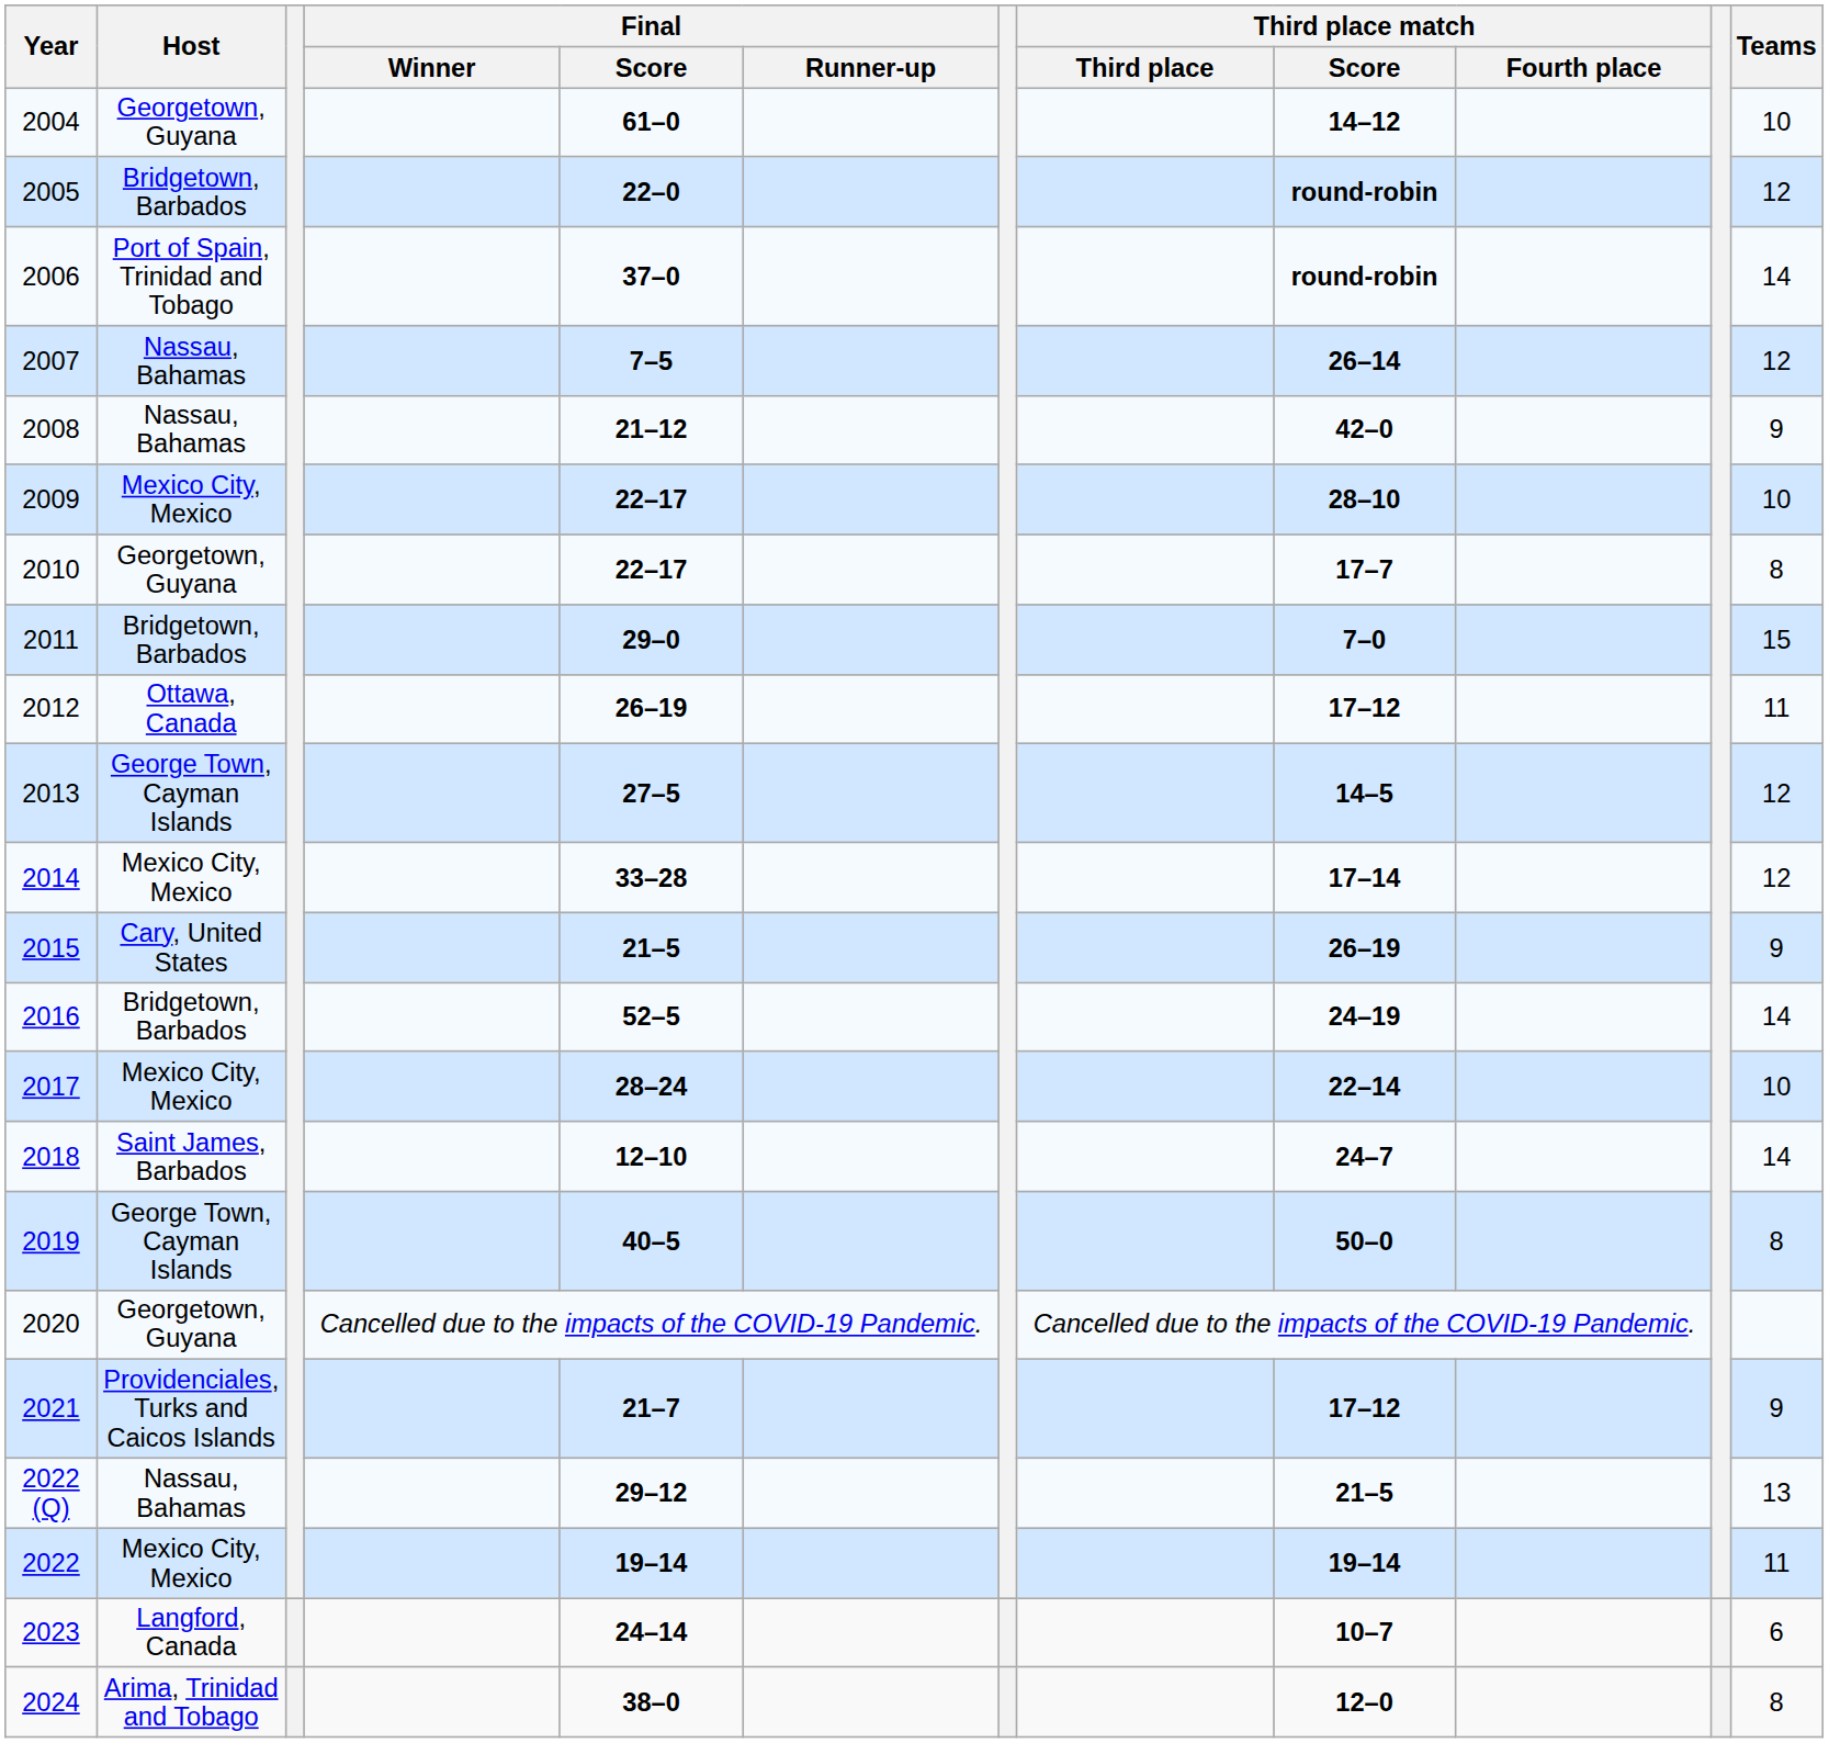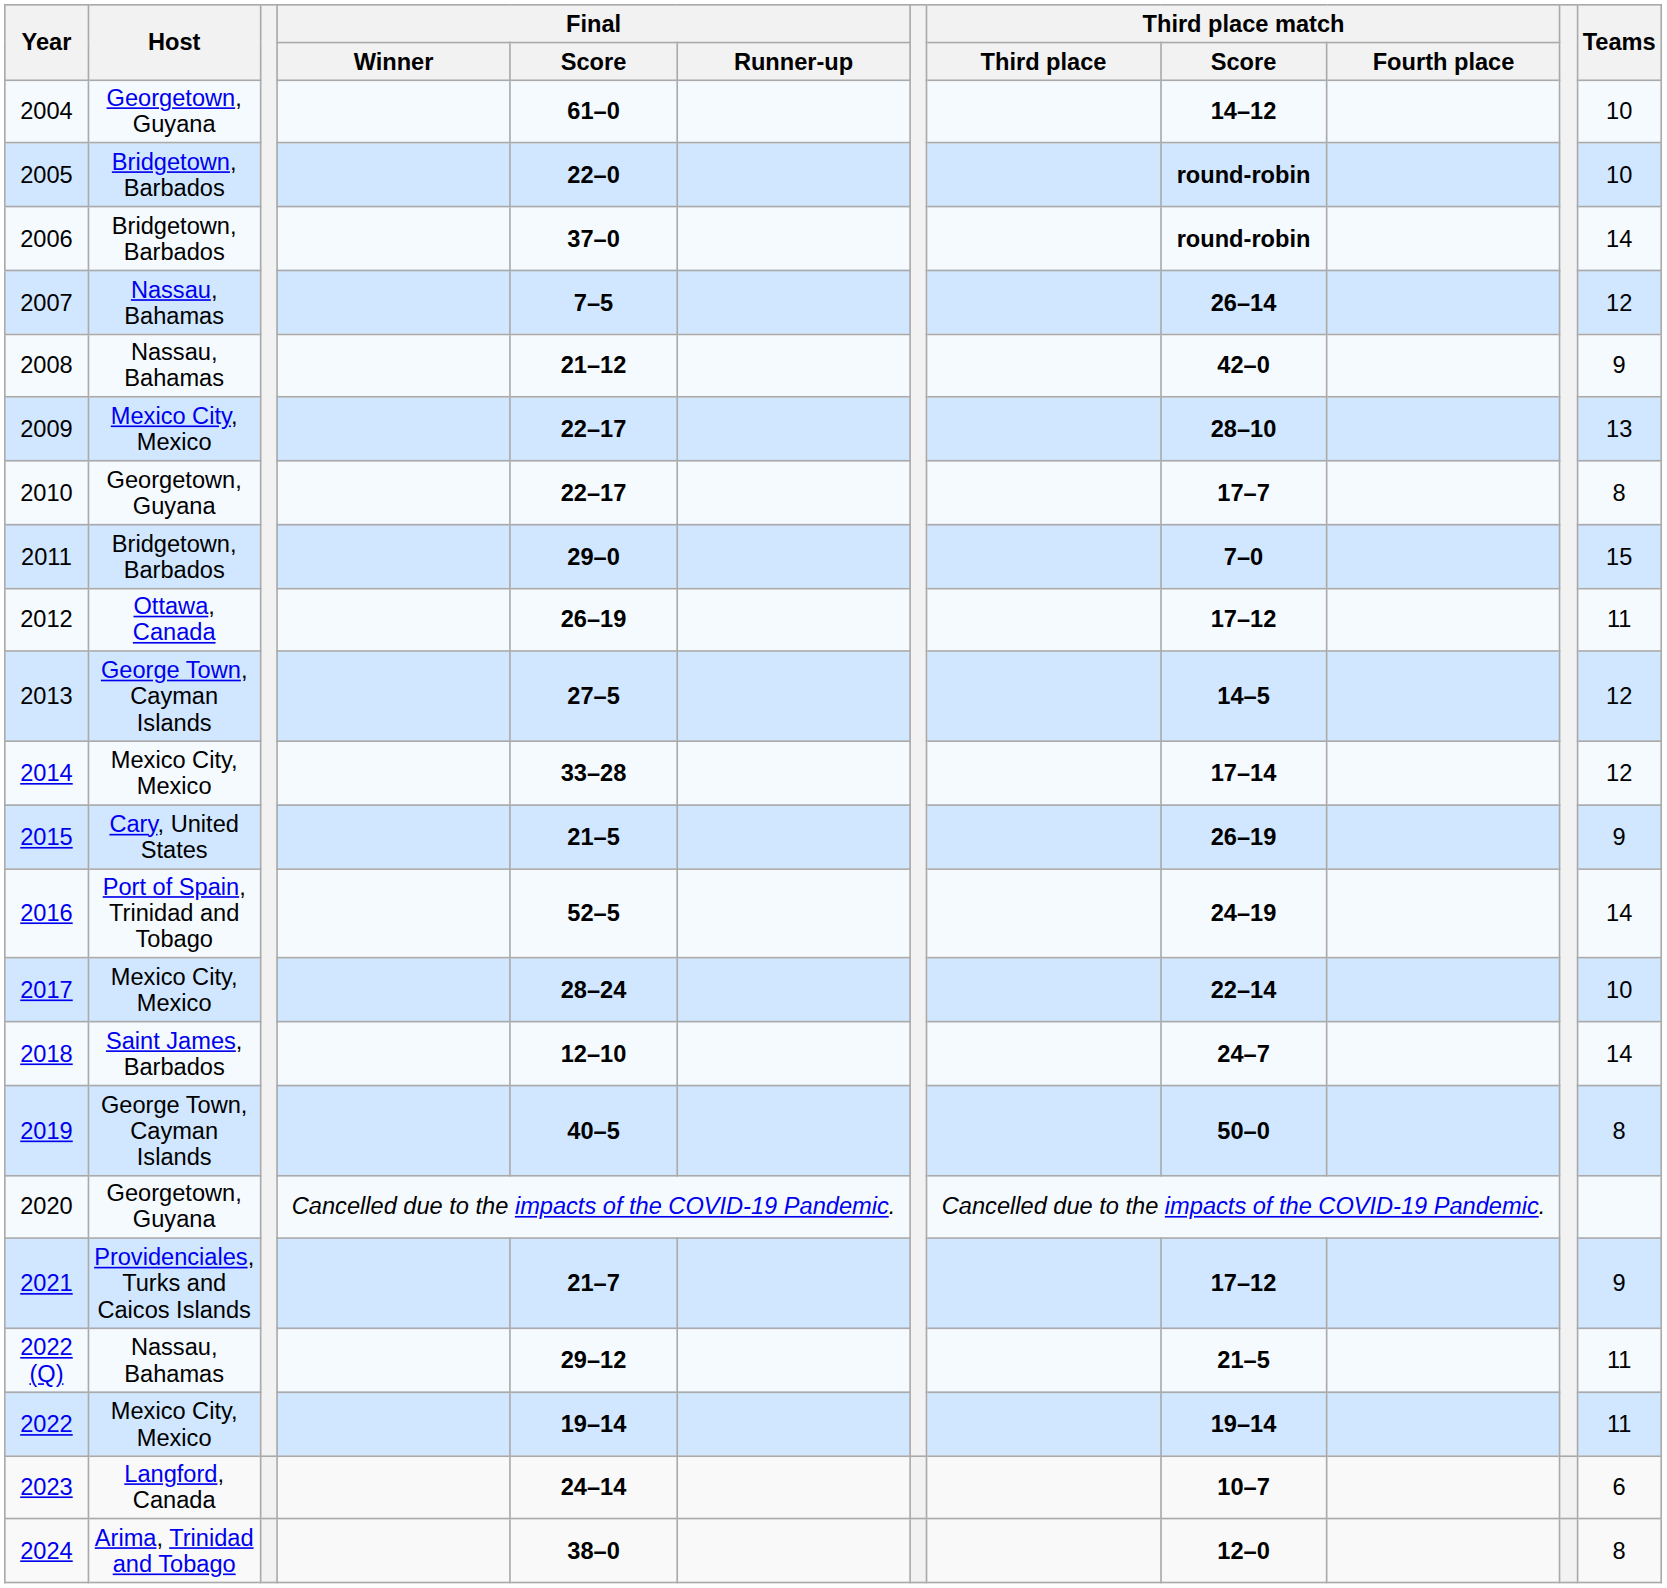 <table class="wikitable" style="text-align:center;width:80%; font-size:90%;">
 <tr>
 <th rowspan=2 width=5%>Year</th>
 <th rowspan=2 width=10%>Host</th>
 <th width=1% rowspan=22></th>
 <th colspan=3>Final</th>
 <th width=1% rowspan=22></th>
 <th colspan=3>Third place match</th>
 <th width=1% rowspan=22></th>
 <th width=4% rowspan=2>Teams</th>
 </tr>
 <tr>
 <th width=14%>Winner</th>
 <th width=10%>Score</th>
 <th width=14%>Runner-up</th>
 <th width=14%>Third place</th>
 <th width=10%>Score</th>
 <th width=14%>Fourth place</th>
 </tr>
 <tr bgcolor=#F5FAFF>
 <td>2004</td>
 <td><a href='#'>Georgetown</a>, Guyana</td>
 <td><strong></strong></td>
 <td><strong>61–0</strong><br></td>
 <td></td>
 <td></td>
 <td><strong>14–12</strong><br></td>
 <td></td>
 <td>10</td>
 </tr>
 <tr bgcolor=#D0E7FF>
 <td>2005</td>
 <td><a href='#'>Bridgetown</a>, Barbados</td>
 <td><strong></strong></td>
 <td><strong>22–0</strong><br></td>
 <td></td>
 <td></td>
 <td><strong>round-robin</strong></td>
 <td></td>
-<td>12</td>
+<td>10</td>
 </tr>
 <tr bgcolor=#F5FAFF>
 <td>2006</td>
-<td><a href='#'>Port of Spain</a>, Trinidad and Tobago</td>
+<td>Bridgetown, Barbados</td>
 <td><strong></strong></td>
 <td><strong>37–0</strong><br></td>
 <td></td>
 <td></td>
 <td><strong>round-robin</strong></td>
 <td></td>
 <td>14</td>
 </tr>
 <tr bgcolor=#D0E7FF>
 <td>2007</td>
 <td><a href='#'>Nassau</a>, Bahamas</td>
 <td><strong></strong></td>
 <td><strong>7–5</strong><br></td>
 <td></td>
 <td></td>
 <td><strong>26–14</strong><br></td>
 <td></td>
 <td>12</td>
 </tr>
 <tr bgcolor=#F5FAFF>
 <td>2008</td>
 <td>Nassau, Bahamas</td>
 <td><strong></strong></td>
 <td><strong>21–12</strong><br></td>
 <td></td>
 <td></td>
 <td><strong>42–0</strong><br></td>
 <td></td>
 <td>9</td>
 </tr>
 <tr bgcolor=#D0E7FF>
 <td>2009</td>
 <td><a href='#'>Mexico City</a>, Mexico</td>
 <td><strong></strong></td>
 <td><strong>22–17</strong><br></td>
 <td></td>
 <td></td>
 <td><strong>28–10</strong><br></td>
 <td></td>
-<td>10</td>
+<td>13</td>
 </tr>
 <tr bgcolor=#F5FAFF>
 <td>2010</td>
 <td>Georgetown, Guyana</td>
 <td><strong></strong></td>
 <td><strong>22–17</strong><br></td>
 <td></td>
 <td></td>
 <td><strong>17–7</strong><br></td>
 <td></td>
 <td>8</td>
 </tr>
 <tr bgcolor=#D0E7FF>
 <td>2011</td>
 <td>Bridgetown, Barbados</td>
 <td><strong></strong></td>
 <td><strong>29–0</strong><br></td>
 <td></td>
 <td></td>
 <td><strong>7–0</strong><br></td>
 <td></td>
 <td>15</td>
 </tr>
 <tr bgcolor=#F5FAFF>
 <td>2012</td>
 <td><a href='#'>Ottawa</a>, <a href='#'>Canada</a></td>
 <td><strong></strong></td>
 <td><strong>26–19</strong><br></td>
 <td></td>
 <td></td>
 <td><strong>17–12</strong><br></td>
 <td></td>
 <td>11</td>
 </tr>
 <tr bgcolor=#D0E7FF>
 <td>2013</td>
 <td><a href='#'>George Town</a>, Cayman Islands</td>
 <td><strong></strong></td>
 <td><strong>27–5</strong><br></td>
 <td></td>
 <td></td>
 <td><strong>14–5</strong><br></td>
 <td></td>
 <td>12</td>
 </tr>
 <tr bgcolor=#F5FAFF>
 <td><a href='#'>2014</a></td>
 <td>Mexico City, Mexico</td>
 <td><strong></strong></td>
 <td><strong>33–28</strong><br></td>
 <td></td>
 <td></td>
 <td><strong>17–14</strong><br></td>
 <td></td>
 <td>12</td>
 </tr>
 <tr bgcolor=#D0E7FF>
 <td><a href='#'>2015</a></td>
 <td><a href='#'>Cary</a>, United States</td>
 <td><strong></strong></td>
 <td><strong>21–5</strong><br></td>
 <td></td>
 <td></td>
 <td><strong>26–19</strong><br></td>
 <td></td>
 <td>9</td>
 </tr>
 <tr bgcolor=#F5FAFF>
 <td><a href='#'>2016</a></td>
-<td>Bridgetown, Barbados</td>
+<td><a href='#'>Port of Spain</a>, Trinidad and Tobago</td>
 <td><strong></strong></td>
 <td><strong>52–5</strong><br></td>
 <td></td>
 <td></td>
 <td><strong>24–19</strong><br></td>
 <td></td>
 <td>14</td>
 </tr>
 <tr bgcolor=#D0E7FF>
 <td><a href='#'>2017</a></td>
 <td>Mexico City, Mexico</td>
 <td><strong></strong></td>
 <td><strong>28–24</strong><br></td>
 <td></td>
 <td></td>
 <td><strong>22–14</strong><br></td>
 <td></td>
 <td>10</td>
 </tr>
 <tr bgcolor=#F5FAFF>
 <td><a href='#'>2018</a></td>
 <td><a href='#'>Saint James</a>, Barbados</td>
 <td><strong></strong></td>
 <td><strong>12–10</strong><br></td>
 <td></td>
 <td></td>
 <td><strong>24–7</strong><br></td>
 <td></td>
 <td>14</td>
 </tr>
 <tr bgcolor=#D0E7FF>
 <td><a href='#'>2019</a></td>
 <td>George Town, Cayman Islands</td>
 <td><strong></strong></td>
 <td><strong>40–5</strong><br></td>
 <td></td>
 <td></td>
 <td><strong>50–0</strong><br></td>
 <td></td>
 <td>8</td>
 </tr>
 <tr bgcolor=#F5FAFF>
 <td>2020</td>
 <td>Georgetown, Guyana</td>
 <td colspan=3 align=center><em>Cancelled due to the <a href='#'>impacts of the COVID-19 Pandemic</a>.</em></td>
 <td colspan=3 align=center><em>Cancelled due to the <a href='#'>impacts of the COVID-19 Pandemic</a>.</em></td>
 <td></td>
 </tr>
 <tr bgcolor=#D0E7FF>
 <td><a href='#'>2021</a></td>
 <td><a href='#'>Providenciales</a>, Turks and Caicos Islands</td>
 <td><strong></strong></td>
 <td><strong>21–7</strong><br></td>
 <td></td>
 <td></td>
 <td><strong>17–12</strong><br></td>
 <td></td>
 <td>9</td>
 </tr>
 <tr bgcolor=#F5FAFF>
 <td><a href='#'>2022 (Q)</a></td>
 <td>Nassau, Bahamas</td>
 <td><strong></strong></td>
 <td><strong>29–12</strong><br></td>
 <td></td>
 <td></td>
 <td><strong>21–5</strong><br></td>
 <td></td>
-<td>13</td>
+<td>11</td>
 </tr>
 <tr bgcolor=#D0E7FF>
 <td><a href='#'>2022</a></td>
 <td>Mexico City, Mexico</td>
 <td><strong></strong></td>
 <td><strong>19–14</strong><br></td>
 <td></td>
 <td></td>
 <td><strong>19–14</strong><br></td>
 <td></td>
 <td>11</td>
 </tr>
 <tr>
 <td><a href='#'>2023</a></td>
 <td><a href='#'>Langford</a>, Canada</td>
 <th></th>
 <td><strong></strong></td>
 <td><strong>24–14</strong><br></td>
 <td></td>
 <th></th>
 <td></td>
 <td><strong>10–7</strong><br></td>
 <td></td>
 <th></th>
 <td>6</td>
 </tr>
 <tr>
 <td><a href='#'>2024</a></td>
 <td><a href='#'>Arima</a>, <a href='#'>Trinidad and Tobago</a></td>
 <th></th>
 <td><strong></strong></td>
 <td><strong>38–0</strong><br></td>
 <td></td>
 <th></th>
 <td></td>
 <td><strong>12–0</strong><br></td>
 <td></td>
 <th></th>
 <td>8</td>
 </tr>
 </table>
